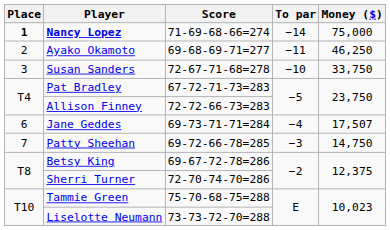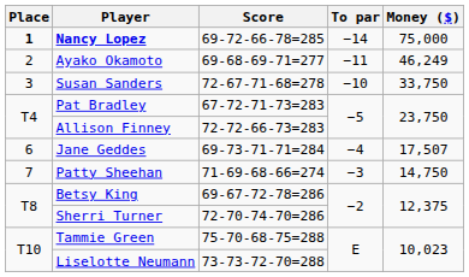 <table class="wikitable">
 <tr>
 <th>Place</th>
 <th>Player</th>
 <th>Score</th>
 <th>To par</th>
 <th>Money (<a href='#'>$</a>)</th>
 </tr>
 <tr>
 <td align=center><strong>1</strong></td>
 <td> <strong><a href='#'>Nancy Lopez</a></strong></td>
-<td>71-69-68-66=274</td>
+<td>69-72-66-78=285</td>
 <td align=center>−14</td>
 <td align=center>75,000</td>
 </tr>
 <tr>
 <td align=center>2</td>
 <td> <a href='#'>Ayako Okamoto</a></td>
 <td>69-68-69-71=277</td>
 <td align=center>−11</td>
-<td align=center>46,250</td>
+<td align=center>46,249</td>
 </tr>
 <tr>
 <td align=center>3</td>
 <td> <a href='#'>Susan Sanders</a></td>
 <td>72-67-71-68=278</td>
 <td align=center>−10</td>
 <td align=center>33,750</td>
 </tr>
 <tr>
 <td align=center rowspan=2>T4</td>
 <td> <a href='#'>Pat Bradley</a></td>
 <td>67-72-71-73=283</td>
 <td align=center rowspan=2>−5</td>
 <td align=center rowspan=2>23,750</td>
 </tr>
 <tr>
 <td> <a href='#'>Allison Finney</a></td>
 <td>72-72-66-73=283</td>
 </tr>
 <tr>
 <td align=center>6</td>
 <td> <a href='#'>Jane Geddes</a></td>
 <td>69-73-71-71=284</td>
 <td align=center>−4</td>
 <td align=center>17,507</td>
 </tr>
 <tr>
 <td align=center>7</td>
 <td> <a href='#'>Patty Sheehan</a></td>
-<td>69-72-66-78=285</td>
+<td>71-69-68-66=274</td>
 <td align=center>−3</td>
 <td align=center>14,750</td>
 </tr>
 <tr>
 <td align=center rowspan=2>T8</td>
 <td> <a href='#'>Betsy King</a></td>
 <td>69-67-72-78=286</td>
 <td align=center rowspan=2>−2</td>
 <td align=center rowspan=2>12,375</td>
 </tr>
 <tr>
 <td> <a href='#'>Sherri Turner</a></td>
 <td>72-70-74-70=286</td>
 </tr>
 <tr>
 <td align=center rowspan=2>T10</td>
 <td> <a href='#'>Tammie Green</a></td>
 <td>75-70-68-75=288</td>
 <td align=center rowspan=2>E</td>
 <td align=center rowspan=2>10,023</td>
 </tr>
 <tr>
 <td> <a href='#'>Liselotte Neumann</a></td>
 <td>73-73-72-70=288</td>
 </tr>
 </table>
